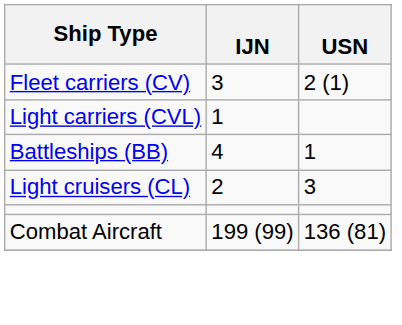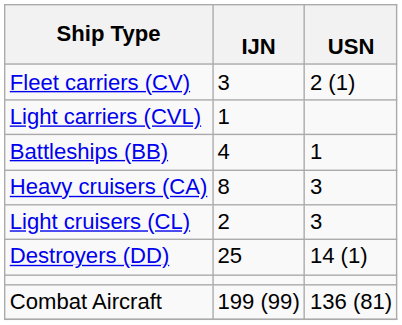 <table class="wikitable">
 <tr>
 <th>Ship Type</th>
 <th><br>IJN</th>
 <th><br>USN</th>
 </tr>
 <tr>
 <td><a href='#'>Fleet carriers (CV)</a></td>
 <td>3</td>
 <td>2 (1)</td>
 </tr>
 <tr>
 <td><a href='#'>Light carriers (CVL)</a></td>
 <td>1</td>
 <td></td>
 </tr>
 <tr>
 <td><a href='#'>Battleships (BB)</a></td>
 <td>4</td>
 <td>1</td>
 </tr>
 <tr>
+<td><a href='#'>Heavy cruisers (CA)</a></td>
+<td>8</td>
+<td>3</td>
+</tr>
+<tr>
 <td><a href='#'>Light cruisers (CL)</a></td>
 <td>2</td>
 <td>3</td>
+</tr>
+<tr>
+<td><a href='#'>Destroyers (DD)</a></td>
+<td>25</td>
+<td>14 (1)</td>
 </tr>
 <tr>
 <td></td>
 <td></td>
 <td></td>
 </tr>
 <tr>
 <td>Combat Aircraft</td>
 <td>199 (99)</td>
 <td>136 (81)</td>
 </tr>
 <tr>
 </tr>
 </table>
